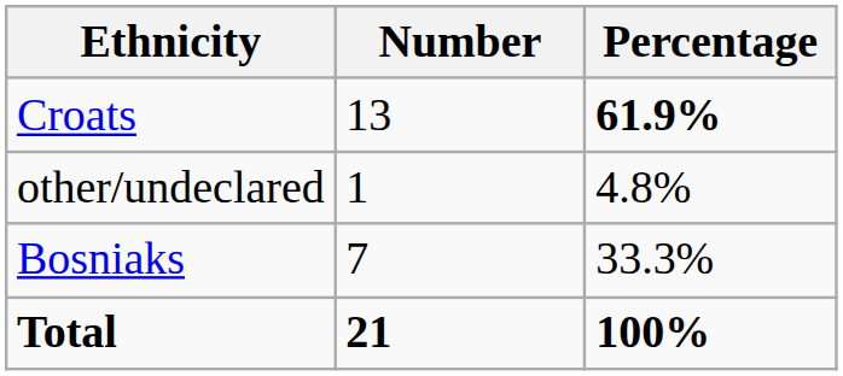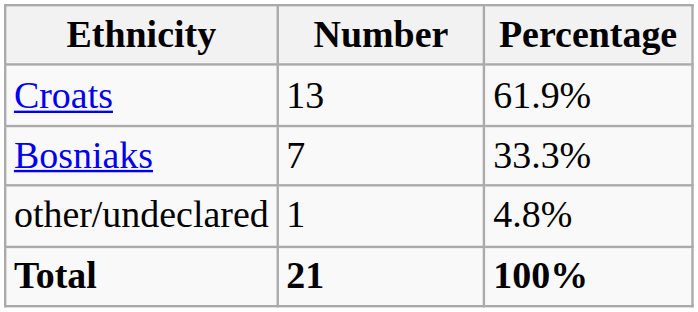 <table class="wikitable">
 <tr>
 <th width="100px">Ethnicity</th>
 <th width="80px">Number</th>
 <th width="80px">Percentage</th>
 </tr>
 <tr>
 <td><a href='#'>Croats</a></td>
 <td>13</td>
-<td><strong>61.9%</strong></td>
+<td>61.9%</td>
+</tr>
+<tr>
+<td><a href='#'>Bosniaks</a></td>
+<td>7</td>
+<td>33.3%</td>
 </tr>
 <tr>
 <td>other/undeclared</td>
 <td>1</td>
 <td>4.8%</td>
 </tr>
 <tr>
-<td><a href='#'>Bosniaks</a></td>
-<td>7</td>
-<td>33.3%</td>
-</tr>
-<tr>
 <td><strong>Total</strong></td>
 <td><strong>21</strong></td>
 <td><strong>100%</strong></td>
 </tr>
 </table>
